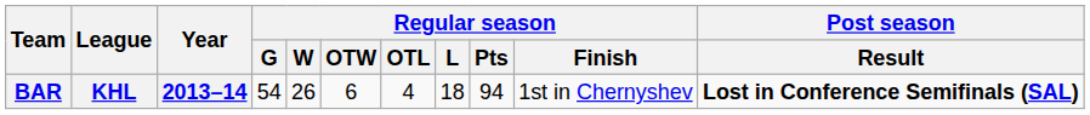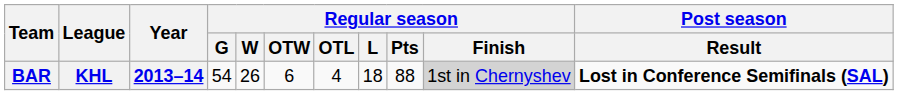 <table class="wikitable" style="font-size: 95%; text-align:center;">
 <tr>
 <th rowspan="2">Team</th>
 <th rowspan="2">League</th>
 <th rowspan="2">Year</th>
 <th colspan="7"><a href='#'>Regular season</a></th>
 <th colspan="1"><a href='#'>Post season</a></th>
 </tr>
 <tr>
 <th>G</th>
 <th>W</th>
 <th>OTW</th>
 <th>OTL</th>
 <th>L</th>
 <th>Pts</th>
 <th>Finish</th>
 <th>Result</th>
 </tr>
 <tr>
 <th><a href='#'>BAR</a></th>
 <th><a href='#'>KHL</a></th>
 <th><a href='#'>2013–14</a></th>
 <td>54</td>
 <td>26</td>
 <td>6</td>
 <td>4</td>
 <td>18</td>
-<td>94</td>
-<td>1st in <a href='#'>Chernyshev</a></td>
+<td>88</td>
+<td style="background: lightgrey;">1st in <a href='#'>Chernyshev</a></td>
 <td><strong>Lost in Conference Semifinals (<a href='#'>SAL</a>)</strong></td>
 </tr>
 </table>
